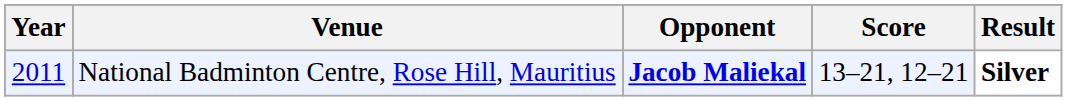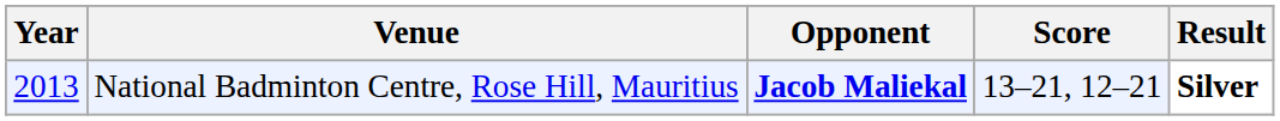 <table class="sortable wikitable" style="font-size: 90%;">
 <tr>
 <th>Year</th>
 <th>Venue</th>
 <th>Opponent</th>
 <th>Score</th>
 <th>Result</th>
 </tr>
 <tr style="background:#ECF2FF">
-<td style="text-align:center;"><a href='#'>2011</a></td>
+<td style="text-align:center;"><a href='#'>2013</a></td>
 <td style="text-align:left;">National Badminton Centre, <a href='#'>Rose Hill</a>,  <a href='#'>Mauritius</a></td>
 <td style="text-align:left;"><strong> <a href='#'>Jacob Maliekal</a></strong></td>
 <td style="text-align:left;">13–21, 12–21</td>
 <td style="text-align:left; background:white"> <strong>Silver</strong></td>
 </tr>
 </table>
